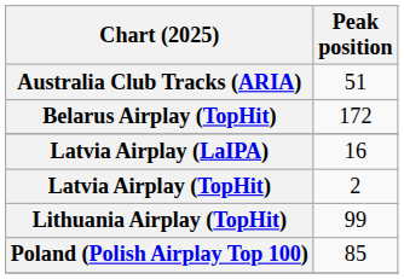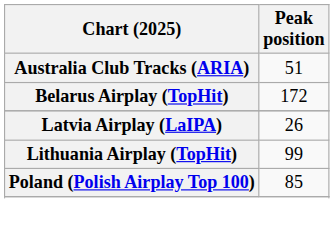 <table class="wikitable sortable plainrowheaders" style="text-align:center">
 <tr>
 <th scope="col">Chart (2025)</th>
 <th scope="col">Peak<br>position</th>
 </tr>
 <tr>
 <th scope="row">Australia Club Tracks (<a href='#'>ARIA</a>)</th>
 <td>51</td>
 </tr>
 <tr>
 <th scope="row">Belarus Airplay (<a href='#'>TopHit</a>)</th>
 <td>172</td>
 </tr>
 <tr>
 </tr>
 <tr>
 <th scope="row">Latvia Airplay (<a href='#'>LaIPA</a>)</th>
-<td>16</td>
-</tr>
-<tr>
-<th scope="row">Latvia Airplay (<a href='#'>TopHit</a>)</th>
-<td>2</td>
+<td>26</td>
 </tr>
 <tr>
 <th scope="row">Lithuania Airplay (<a href='#'>TopHit</a>)</th>
 <td>99</td>
 </tr>
 <tr>
 <th scope="row">Poland (<a href='#'>Polish Airplay Top 100</a>)</th>
 <td>85</td>
 </tr>
 <tr>
 </tr>
 <tr>
 </tr>
 <tr>
 </tr>
 </table>
